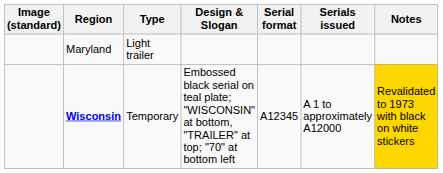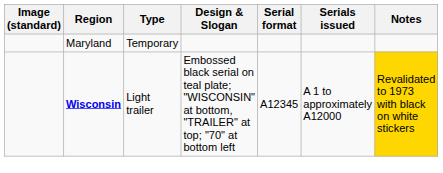 <table class="wikitable">
 <tr>
 <th>Image (standard)</th>
 <th>Region</th>
 <th>Type</th>
 <th>Design & Slogan</th>
 <th>Serial format</th>
 <th>Serials issued</th>
 <th>Notes</th>
 </tr>
 <tr>
 <td></td>
 <td>Maryland</td>
-<td>Light trailer</td>
+<td>Temporary</td>
 <td></td>
 <td></td>
 <td></td>
 <td></td>
 </tr>
 <tr>
 <td></td>
 <td><a href='#'><strong>Wisconsin</strong></a></td>
-<td>Temporary</td>
+<td>Light trailer</td>
 <td>Embossed black serial on teal plate; "WISCONSIN" at bottom, "TRAILER" at top; "70" at bottom left</td>
 <td>A12345</td>
 <td>A 1 to approximately A12000</td>
 <td style="background: gold;">Revalidated to 1973 with black on white stickers</td>
 </tr>
 </table>
